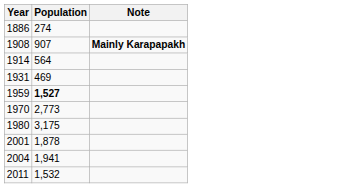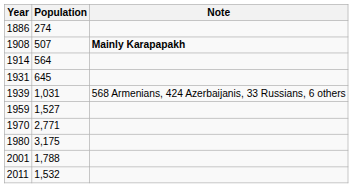 <table class="wikitable">
 <tr>
 <th>Year</th>
 <th>Population</th>
 <th>Note</th>
 </tr>
 <tr>
 <td>1886</td>
 <td>274</td>
 <td></td>
 </tr>
 <tr>
 <td>1908</td>
-<td>907</td>
+<td>507</td>
 <td><strong>Mainly Karapapakh</strong></td>
 </tr>
 <tr>
 <td>1914</td>
 <td>564</td>
 <td></td>
 </tr>
 <tr>
 <td>1931</td>
-<td>469</td>
+<td>645</td>
 <td></td>
 </tr>
 <tr>
+<td>1939</td>
+<td>1,031</td>
+<td>568 Armenians, 424 Azerbaijanis, 33 Russians, 6 others</td>
+</tr>
+<tr>
 <td>1959</td>
-<td><strong>1,527</strong></td>
+<td>1,527</td>
 <td></td>
 </tr>
 <tr>
 <td>1970</td>
-<td>2,773</td>
+<td>2,771</td>
 <td></td>
 </tr>
 <tr>
 <td>1980</td>
 <td>3,175</td>
 <td></td>
 </tr>
 <tr>
 <td>2001</td>
-<td>1,878</td>
-<td></td>
-</tr>
-<tr>
-<td>2004</td>
-<td>1,941</td>
+<td>1,788</td>
 <td></td>
 </tr>
 <tr>
 <td>2011</td>
 <td>1,532</td>
 <td></td>
 </tr>
 </table>
